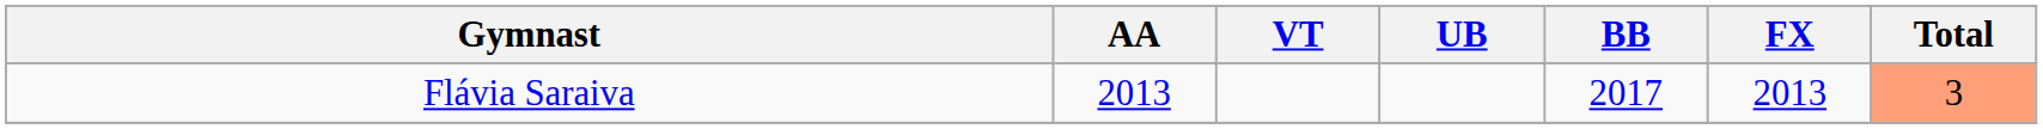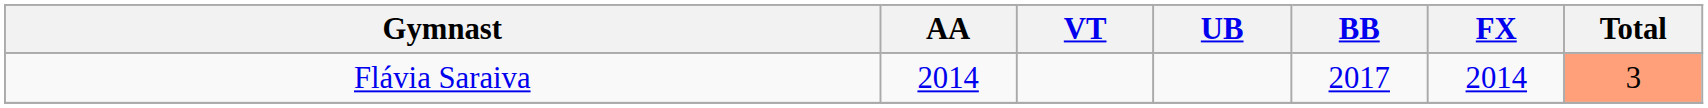 <table class="wikitable sortable" width=70% style="text-align:center;">
 <tr>
 <th class=unsortable>Gymnast</th>
 <th style="width:4.0em;">AA</th>
 <th style="width:4.0em;"><a href='#'>VT</a></th>
 <th style="width:4.0em;"><a href='#'>UB</a></th>
 <th style="width:4.0em;"><a href='#'>BB</a></th>
 <th style="width:4.0em;"><a href='#'>FX</a></th>
 <th style="width:4.0em;">Total</th>
 </tr>
 <tr>
 <td><a href='#'>Flávia Saraiva</a></td>
-<td> <a href='#'>2013</a></td>
+<td> <a href='#'>2014</a></td>
 <td></td>
 <td></td>
 <td> <a href='#'>2017</a></td>
-<td> <a href='#'>2013</a></td>
+<td> <a href='#'>2014</a></td>
 <td style="background: lightsalmon;">3</td>
 </tr>
 <tr>
 </tr>
 </table>
